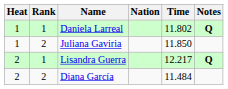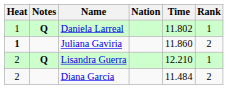 <table class="wikitable sortable" style="text-align:center">
 <tr>
 <th>Heat</th>
-<th>Rank</th>
+<th>Notes</th>
 <th>Name</th>
 <th>Nation</th>
 <th>Time</th>
-<th>Notes</th>
+<th>Rank</th>
 </tr>
 <tr bgcolor=ccffcc>
 <td>1</td>
-<td>1</td>
+<td><strong>Q</strong></td>
 <td align=left><a href='#'>Daniela Larreal</a></td>
 <td align=left></td>
 <td>11.802</td>
-<td><strong>Q</strong></td>
+<td>1</td>
 </tr>
 <tr>
-<td>1</td>
-<td>2</td>
+<td><strong>1</strong></td>
+<td></td>
 <td align=left><a href='#'>Juliana Gaviria</a></td>
 <td align=left></td>
-<td>11.850</td>
-<td></td>
+<td>11.860</td>
+<td>2</td>
 </tr>
 <tr bgcolor=ccffcc>
 <td>2</td>
-<td>1</td>
+<td><strong>Q</strong></td>
 <td align=left><a href='#'>Lisandra Guerra</a></td>
 <td align=left></td>
-<td>12.217</td>
-<td><strong>Q</strong></td>
+<td>12.210</td>
+<td>1</td>
 </tr>
 <tr>
 <td>2</td>
-<td>2</td>
+<td></td>
 <td align=left><a href='#'>Diana García</a></td>
 <td align=left></td>
 <td>11.484</td>
-<td></td>
+<td>2</td>
 </tr>
 </table>
